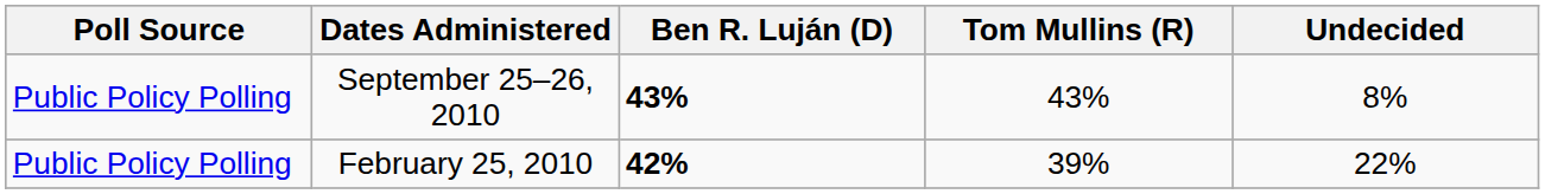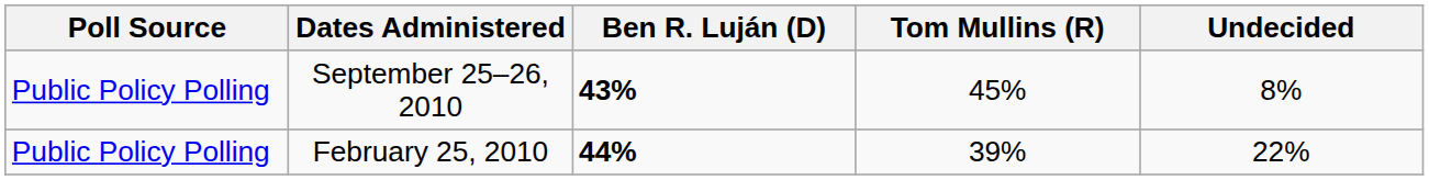 <table class="wikitable">
 <tr valign=bottom>
 <th width='150'>Poll Source</th>
 <th width='150'>Dates Administered</th>
 <th width='150'>Ben R. Luján (D)</th>
 <th width='150'>Tom Mullins  (R)</th>
 <th width='150'>Undecided</th>
 </tr>
 <tr>
 <td><a href='#'>Public Policy Polling</a></td>
 <td align=center>September 25–26, 2010</td>
 <td><strong>43%</strong></td>
-<td align=center>43%</td>
+<td align=center>45%</td>
 <td align=center>8%</td>
 </tr>
 <tr>
 <td><a href='#'>Public Policy Polling</a></td>
 <td align=center>February 25, 2010</td>
-<td><strong>42%</strong></td>
+<td><strong>44%</strong></td>
 <td align=center>39%</td>
 <td align=center>22%</td>
 </tr>
 </table>
